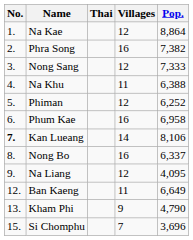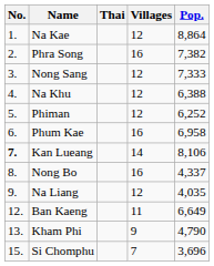 <table class="wikitable sortable">
 <tr>
 <th>No.</th>
 <th>Name</th>
 <th>Thai</th>
 <th>Villages</th>
 <th><a href='#'>Pop.</a></th>
 </tr>
 <tr>
 <td>1.</td>
 <td>Na Kae</td>
 <td></td>
 <td>12</td>
 <td>8,864</td>
 </tr>
 <tr>
 <td>2.</td>
 <td>Phra Song</td>
 <td></td>
 <td>16</td>
 <td>7,382</td>
 </tr>
 <tr>
 <td>3.</td>
 <td>Nong Sang</td>
 <td></td>
 <td>12</td>
 <td>7,333</td>
 </tr>
 <tr>
 <td>4.</td>
 <td>Na Khu</td>
 <td></td>
-<td>11</td>
+<td>12</td>
 <td>6,388</td>
 </tr>
 <tr>
 <td>5.</td>
 <td>Phiman</td>
 <td></td>
 <td>12</td>
 <td>6,252</td>
 </tr>
 <tr>
 <td>6.</td>
 <td>Phum Kae</td>
 <td></td>
 <td>16</td>
 <td>6,958</td>
 </tr>
 <tr>
 <td><strong>7.</strong></td>
 <td>Kan Lueang</td>
 <td></td>
 <td>14</td>
 <td>8,106</td>
 </tr>
 <tr>
 <td>8.</td>
 <td>Nong Bo</td>
 <td></td>
 <td>16</td>
-<td>6,337</td>
+<td>4,337</td>
 </tr>
 <tr>
 <td>9.</td>
 <td>Na Liang</td>
 <td></td>
 <td>12</td>
-<td>4,095</td>
+<td>4,035</td>
 </tr>
 <tr>
 <td>12.</td>
 <td>Ban Kaeng</td>
 <td></td>
 <td>11</td>
 <td>6,649</td>
 </tr>
 <tr>
 <td>13.</td>
 <td>Kham Phi</td>
 <td></td>
 <td>9</td>
 <td>4,790</td>
 </tr>
 <tr>
 <td>15.</td>
 <td>Si Chomphu</td>
 <td></td>
 <td>7</td>
 <td>3,696</td>
 </tr>
 </table>
